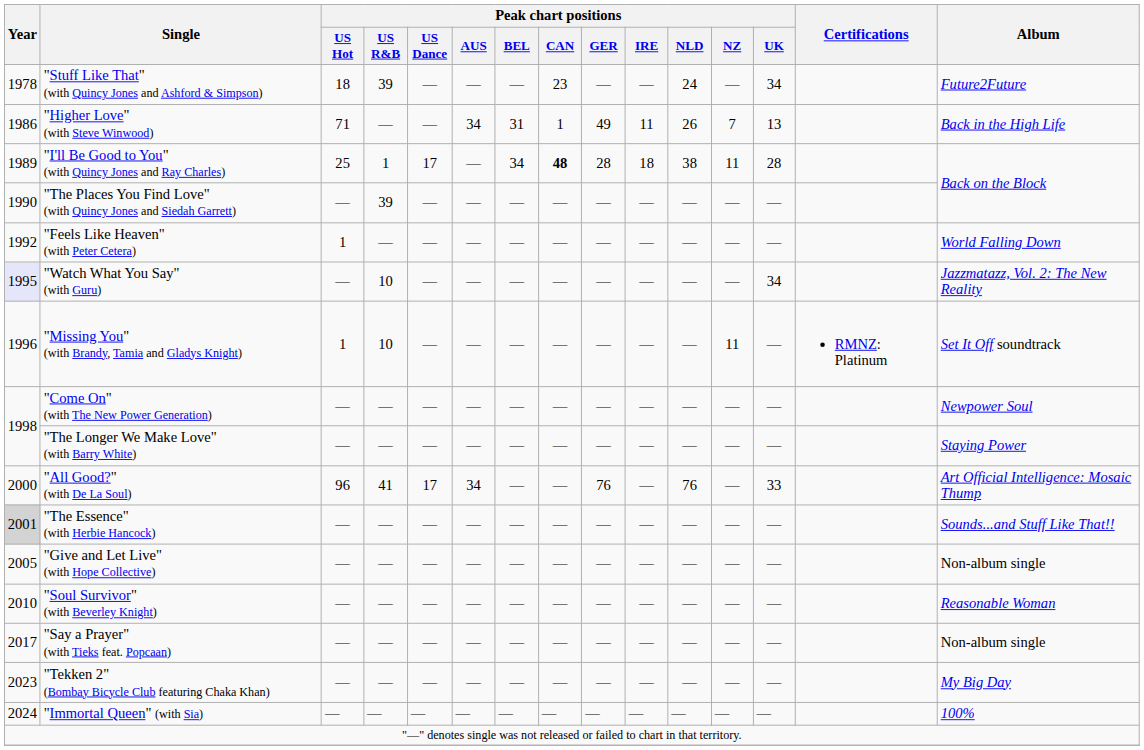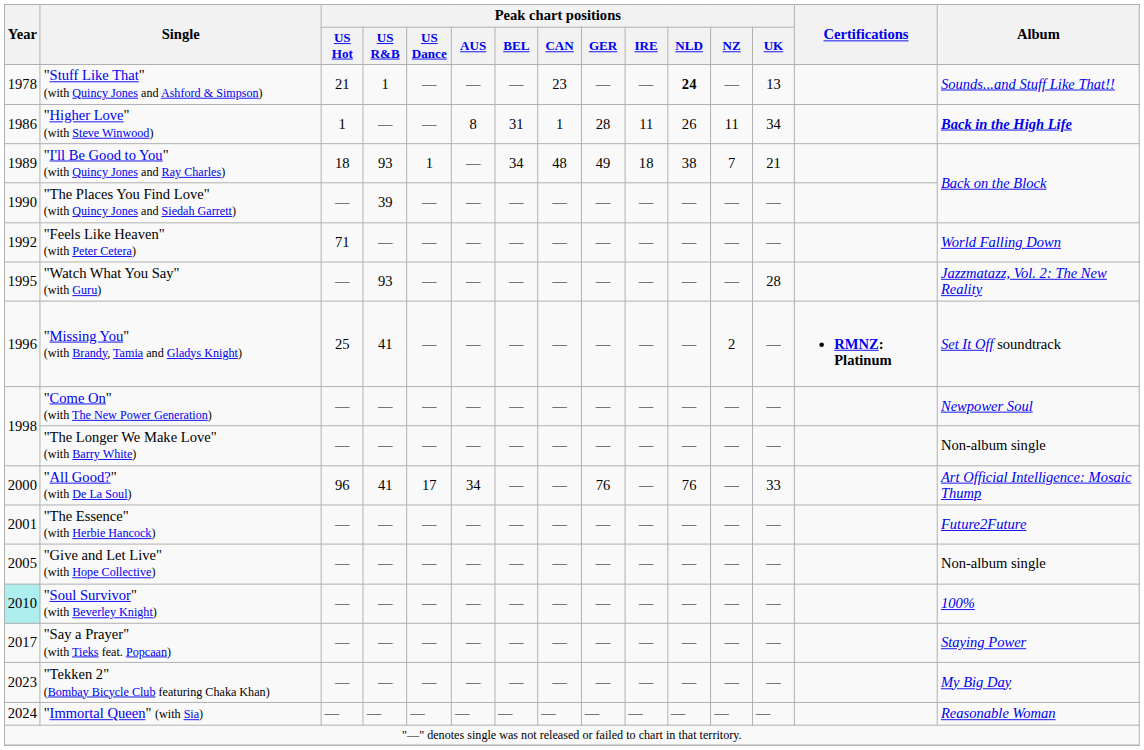 <table class="wikitable">
 <tr>
 <th rowspan="2">Year</th>
 <th rowspan="2" style="width:22em;">Single</th>
 <th colspan="11">Peak chart positions</th>
 <th rowspan="2" style="width:10em;"><a href='#'>Certifications</a></th>
 <th rowspan="2" style="width:15em;">Album</th>
 </tr>
 <tr>
 <th style="width:3em;font-size:90%"><a href='#'>US Hot</a><br></th>
 <th style="width:3em;font-size:90%"><a href='#'>US R&B</a><br></th>
 <th style="width:3em;font-size:90%"><a href='#'>US Dance</a><br></th>
 <th style="width:3em;font-size:90%"><a href='#'>AUS</a><br></th>
 <th style="width:3em;font-size:90%"><a href='#'>BEL</a><br></th>
 <th style="width:3em;font-size:90%"><a href='#'>CAN</a><br></th>
 <th style="width:3em;font-size:90%"><a href='#'>GER</a><br></th>
 <th style="width:3em;font-size:90%"><a href='#'>IRE</a><br></th>
 <th style="width:3em;font-size:90%"><a href='#'>NLD</a><br></th>
 <th style="width:3em;font-size:90%"><a href='#'>NZ</a><br></th>
 <th style="width:3em;font-size:90%"><a href='#'>UK</a><br></th>
 </tr>
 <tr>
 <td>1978</td>
 <td>"<a href='#'>Stuff Like That</a>" <br><small>(with <a href='#'>Quincy Jones</a> and <a href='#'>Ashford & Simpson</a>)</small></td>
-<td align="center">18</td>
-<td align="center">39</td>
+<td align="center">21</td>
+<td align="center">1</td>
 <td align="center">—</td>
 <td align="center">—</td>
 <td align="center">—</td>
 <td align="center">23</td>
 <td align="center">—</td>
 <td align="center">—</td>
-<td align="center">24</td>
+<td align="center"><strong>24</strong></td>
 <td align="center">—</td>
-<td align="center">34</td>
+<td align="center">13</td>
 <td></td>
-<td align="left"><em><a href='#'>Future2Future</a></em></td>
+<td align="left"><em><a href='#'>Sounds...and Stuff Like That!!</a></em></td>
 </tr>
 <tr>
 <td>1986</td>
 <td>"<a href='#'>Higher Love</a>" <br><small>(with <a href='#'>Steve Winwood</a>)</small></td>
-<td align="center">71</td>
+<td align="center">1</td>
 <td align="center">—</td>
 <td align="center">—</td>
-<td align="center">34</td>
+<td align="center">8</td>
 <td align="center">31</td>
 <td align="center">1</td>
-<td align="center">49</td>
+<td align="center">28</td>
 <td align="center">11</td>
 <td align="center">26</td>
-<td align="center">7</td>
-<td align="center">13</td>
+<td align="center">11</td>
+<td align="center">34</td>
 <td></td>
-<td align="left"><em><a href='#'>Back in the High Life</a></em></td>
+<td align="left"><strong><em><a href='#'>Back in the High Life</a></em></strong></td>
 </tr>
 <tr>
 <td>1989</td>
 <td>"<a href='#'>I'll Be Good to You</a>" <br><small>(with <a href='#'>Quincy Jones</a> and <a href='#'>Ray Charles</a>)</small></td>
-<td align="center">25</td>
+<td align="center">18</td>
+<td align="center">93</td>
 <td align="center">1</td>
-<td align="center">17</td>
 <td align="center">—</td>
 <td align="center">34</td>
-<td align="center"><strong>48</strong></td>
-<td align="center">28</td>
+<td align="center">48</td>
+<td align="center">49</td>
 <td align="center">18</td>
 <td align="center">38</td>
-<td align="center">11</td>
-<td align="center">28</td>
+<td align="center">7</td>
+<td align="center">21</td>
 <td></td>
 <td align="left" rowspan="2"><em><a href='#'>Back on the Block</a></em></td>
 </tr>
 <tr>
 <td>1990</td>
 <td>"The Places You Find Love" <br><small>(with <a href='#'>Quincy Jones</a> and <a href='#'>Siedah Garrett</a>)</small></td>
 <td align="center">—</td>
 <td align="center">39</td>
 <td align="center">—</td>
 <td align="center">—</td>
 <td align="center">—</td>
 <td align="center">—</td>
 <td align="center">—</td>
 <td align="center">—</td>
 <td align="center">—</td>
 <td align="center">—</td>
 <td align="center">—</td>
 <td></td>
 </tr>
 <tr>
 <td>1992</td>
 <td>"Feels Like Heaven" <br><small>(with <a href='#'>Peter Cetera</a>)</small></td>
-<td align="center">1</td>
+<td align="center">71</td>
 <td align="center">—</td>
 <td align="center">—</td>
 <td align="center">—</td>
 <td align="center">—</td>
 <td align="center">—</td>
 <td align="center">—</td>
 <td align="center">—</td>
 <td align="center">—</td>
 <td align="center">—</td>
 <td align="center">—</td>
 <td></td>
 <td align="left"><em><a href='#'>World Falling Down</a></em></td>
 </tr>
 <tr>
-<td style="background: lavender;">1995</td>
+<td>1995</td>
 <td>"Watch What You Say" <br><small>(with <a href='#'>Guru</a>)</small></td>
 <td align="center">—</td>
-<td align="center">10</td>
+<td align="center">93</td>
 <td align="center">—</td>
 <td align="center">—</td>
 <td align="center">—</td>
 <td align="center">—</td>
 <td align="center">—</td>
 <td align="center">—</td>
 <td align="center">—</td>
 <td align="center">—</td>
-<td align="center">34</td>
+<td align="center">28</td>
 <td></td>
 <td align="left"><em><a href='#'>Jazzmatazz, Vol. 2: The New Reality</a></em></td>
 </tr>
 <tr>
 <td>1996</td>
 <td>"<a href='#'>Missing You</a>" <br><small>(with <a href='#'>Brandy</a>, <a href='#'>Tamia</a> and <a href='#'>Gladys Knight</a>)</small></td>
-<td align="center">1</td>
-<td align="center">10</td>
+<td align="center">25</td>
+<td align="center">41</td>
 <td align="center">—</td>
 <td align="center">—</td>
 <td align="center">—</td>
 <td align="center">—</td>
 <td align="center">—</td>
 <td align="center">—</td>
 <td align="center">—</td>
-<td align="center">11</td>
+<td align="center">2</td>
 <td align="center">—</td>
-<td><br><ul><li><a href='#'>RMNZ</a>: Platinum</li></ul></td>
+<td><strong><br><ul><li><a href='#'>RMNZ</a>: Platinum</li></ul></strong></td>
 <td align="left"><em><a href='#'>Set It Off</a></em> soundtrack</td>
 </tr>
 <tr>
 <td rowspan="2">1998</td>
 <td>"<a href='#'>Come On</a>" <br><small>(with <a href='#'>The New Power Generation</a>)</small></td>
 <td align="center">—</td>
 <td align="center">—</td>
 <td align="center">—</td>
 <td align="center">—</td>
 <td align="center">—</td>
 <td align="center">—</td>
 <td align="center">—</td>
 <td align="center">—</td>
 <td align="center">—</td>
 <td align="center">—</td>
 <td align="center">—</td>
 <td></td>
 <td align="left"><em><a href='#'>Newpower Soul</a></em></td>
 </tr>
 <tr>
 <td>"The Longer We Make Love" <br><small>(with <a href='#'>Barry White</a>)</small></td>
 <td align="center">—</td>
 <td align="center">—</td>
 <td align="center">—</td>
 <td align="center">—</td>
 <td align="center">—</td>
 <td align="center">—</td>
 <td align="center">—</td>
 <td align="center">—</td>
 <td align="center">—</td>
 <td align="center">—</td>
 <td align="center">—</td>
 <td></td>
-<td align="left"><em><a href='#'>Staying Power</a></em></td>
+<td>Non-album single</td>
 </tr>
 <tr>
 <td>2000</td>
 <td>"<a href='#'>All Good?</a>" <br><small>(with <a href='#'>De La Soul</a>)</small></td>
 <td align="center">96</td>
 <td align="center">41</td>
 <td align="center">17</td>
 <td align="center">34</td>
 <td align="center">—</td>
 <td align="center">—</td>
 <td align="center">76</td>
 <td align="center">—</td>
 <td align="center">76</td>
 <td align="center">—</td>
 <td align="center">33</td>
 <td></td>
 <td align="left"><em><a href='#'>Art Official Intelligence: Mosaic Thump</a></em></td>
 </tr>
 <tr>
-<td style="background: lightgrey;">2001</td>
+<td>2001</td>
 <td>"The Essence" <br><small>(with <a href='#'>Herbie Hancock</a>)</small></td>
 <td align="center">—</td>
 <td align="center">—</td>
 <td align="center">—</td>
 <td align="center">—</td>
 <td align="center">—</td>
 <td align="center">—</td>
 <td align="center">—</td>
 <td align="center">—</td>
 <td align="center">—</td>
 <td align="center">—</td>
 <td align="center">—</td>
 <td></td>
-<td align="left"><em><a href='#'>Sounds...and Stuff Like That!!</a></em></td>
+<td align="left"><em><a href='#'>Future2Future</a></em></td>
 </tr>
 <tr>
 <td>2005</td>
 <td>"Give and Let Live" <br><small>(with <a href='#'>Hope Collective</a>)</small></td>
 <td align="center">—</td>
 <td align="center">—</td>
 <td align="center">—</td>
 <td align="center">—</td>
 <td align="center">—</td>
 <td align="center">—</td>
 <td align="center">—</td>
 <td align="center">—</td>
 <td align="center">—</td>
 <td align="center">—</td>
 <td align="center">—</td>
 <td></td>
 <td align="left">Non-album single</td>
 </tr>
 <tr>
-<td>2010</td>
+<td style="background: paleturquoise;">2010</td>
 <td>"<a href='#'>Soul Survivor</a>" <br><small>(with <a href='#'>Beverley Knight</a>)</small></td>
 <td align="center">—</td>
 <td align="center">—</td>
 <td align="center">—</td>
 <td align="center">—</td>
 <td align="center">—</td>
 <td align="center">—</td>
 <td align="center">—</td>
 <td align="center">—</td>
 <td align="center">—</td>
 <td align="center">—</td>
 <td align="center">—</td>
 <td></td>
-<td><em><a href='#'>Reasonable Woman</a></em></td>
+<td align="left"><em><a href='#'>100%</a></em></td>
 </tr>
 <tr>
 <td>2017</td>
 <td>"Say a Prayer" <br><small>(with <a href='#'>Tieks</a> feat. <a href='#'>Popcaan</a>)</small></td>
 <td align="center">—</td>
 <td align="center">—</td>
 <td align="center">—</td>
 <td align="center">—</td>
 <td align="center">—</td>
 <td align="center">—</td>
 <td align="center">—</td>
 <td align="center">—</td>
 <td align="center">—</td>
 <td align="center">—</td>
 <td align="center">—</td>
 <td></td>
-<td>Non-album single</td>
+<td align="left"><em><a href='#'>Staying Power</a></em></td>
 </tr>
 <tr>
 <td>2023</td>
 <td>"Tekken 2" <br><small>(<a href='#'>Bombay Bicycle Club</a> featuring Chaka Khan)</small></td>
 <td align="center">—</td>
 <td align="center">—</td>
 <td align="center">—</td>
 <td align="center">—</td>
 <td align="center">—</td>
 <td align="center">—</td>
 <td align="center">—</td>
 <td align="center">—</td>
 <td align="center">—</td>
 <td align="center">—</td>
 <td align="center">—</td>
 <td></td>
 <td><em><a href='#'>My Big Day</a></em></td>
 </tr>
 <tr>
 <td>2024</td>
 <td>"<a href='#'>Immortal Queen</a>" <small>(with <a href='#'>Sia</a>)</small></td>
 <td>—</td>
 <td>—</td>
 <td>—</td>
 <td>—</td>
 <td>—</td>
 <td>—</td>
 <td>—</td>
 <td>—</td>
 <td>—</td>
 <td>—</td>
 <td>—</td>
 <td></td>
-<td align="left"><em><a href='#'>100%</a></em></td>
+<td><em><a href='#'>Reasonable Woman</a></em></td>
 </tr>
 <tr>
 <td align=center colspan=15 style=font-size:10pt>"—" denotes single was not released or failed to chart in that territory.</td>
 </tr>
 <tr>
 </tr>
 </table>
